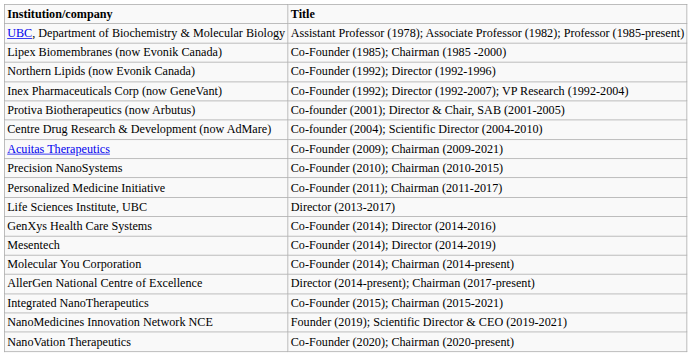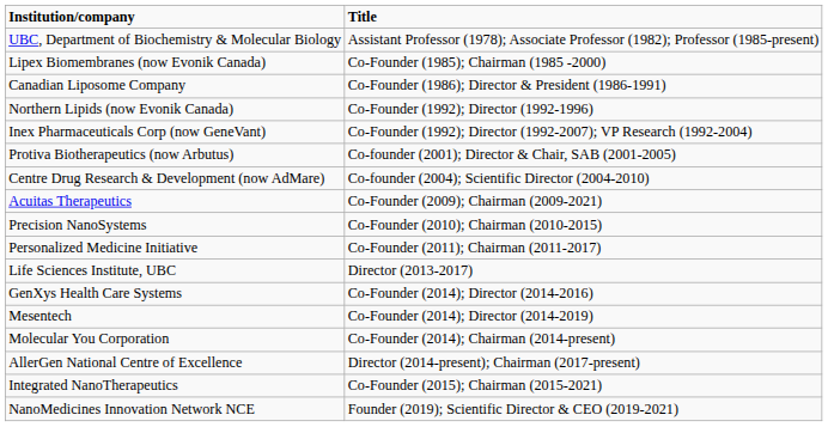 <table class="wikitable">
 <tr>
 <td><strong>Institution/company</strong></td>
 <td><strong>Title</strong></td>
 </tr>
 <tr>
 <td><a href='#'>UBC</a>, Department of Biochemistry & Molecular Biology</td>
 <td>Assistant Professor (1978); Associate Professor (1982); Professor (1985-present)</td>
 </tr>
 <tr>
 <td>Lipex Biomembranes (now Evonik Canada)</td>
 <td>Co-Founder (1985); Chairman (1985 -2000)</td>
+</tr>
+<tr>
+<td>Canadian Liposome Company</td>
+<td>Co-Founder (1986); Director  & President (1986-1991)</td>
 </tr>
 <tr>
 <td>Northern Lipids (now Evonik Canada)</td>
 <td>Co-Founder (1992);  Director (1992-1996)</td>
 </tr>
 <tr>
 <td>Inex Pharmaceuticals Corp (now GeneVant)</td>
 <td>Co-Founder (1992); Director (1992-2007); VP Research (1992-2004)</td>
 </tr>
 <tr>
 <td>Protiva Biotherapeutics (now Arbutus)</td>
 <td>Co-founder (2001); Director & Chair, SAB (2001-2005)</td>
 </tr>
 <tr>
 <td>Centre Drug Research & Development (now AdMare)</td>
 <td>Co-founder (2004); Scientific Director (2004-2010)</td>
 </tr>
 <tr>
 <td><a href='#'>Acuitas Therapeutics</a></td>
 <td>Co-Founder (2009); Chairman (2009-2021)</td>
 </tr>
 <tr>
 <td>Precision NanoSystems</td>
 <td>Co-Founder (2010); Chairman (2010-2015)</td>
 </tr>
 <tr>
 <td>Personalized Medicine Initiative</td>
 <td>Co-Founder (2011); Chairman (2011-2017)</td>
 </tr>
 <tr>
 <td>Life Sciences Institute, UBC</td>
 <td>Director (2013-2017)</td>
 </tr>
 <tr>
 <td>GenXys Health Care Systems</td>
 <td>Co-Founder (2014); Director (2014-2016)</td>
 </tr>
 <tr>
 <td>Mesentech</td>
 <td>Co-Founder (2014); Director (2014-2019)</td>
 </tr>
 <tr>
 <td>Molecular You Corporation</td>
 <td>Co-Founder (2014); Chairman (2014-present)</td>
 </tr>
 <tr>
 <td>AllerGen National Centre of Excellence</td>
 <td>Director (2014-present); Chairman (2017-present)</td>
 </tr>
 <tr>
 <td>Integrated NanoTherapeutics</td>
 <td>Co-Founder (2015); Chairman (2015-2021)</td>
 </tr>
 <tr>
 <td>NanoMedicines Innovation Network NCE</td>
 <td>Founder (2019); Scientific Director & CEO (2019-2021)</td>
 </tr>
-<tr>
-<td>NanoVation Therapeutics</td>
-<td>Co-Founder (2020); Chairman (2020-present)</td>
-</tr>
 </table>
